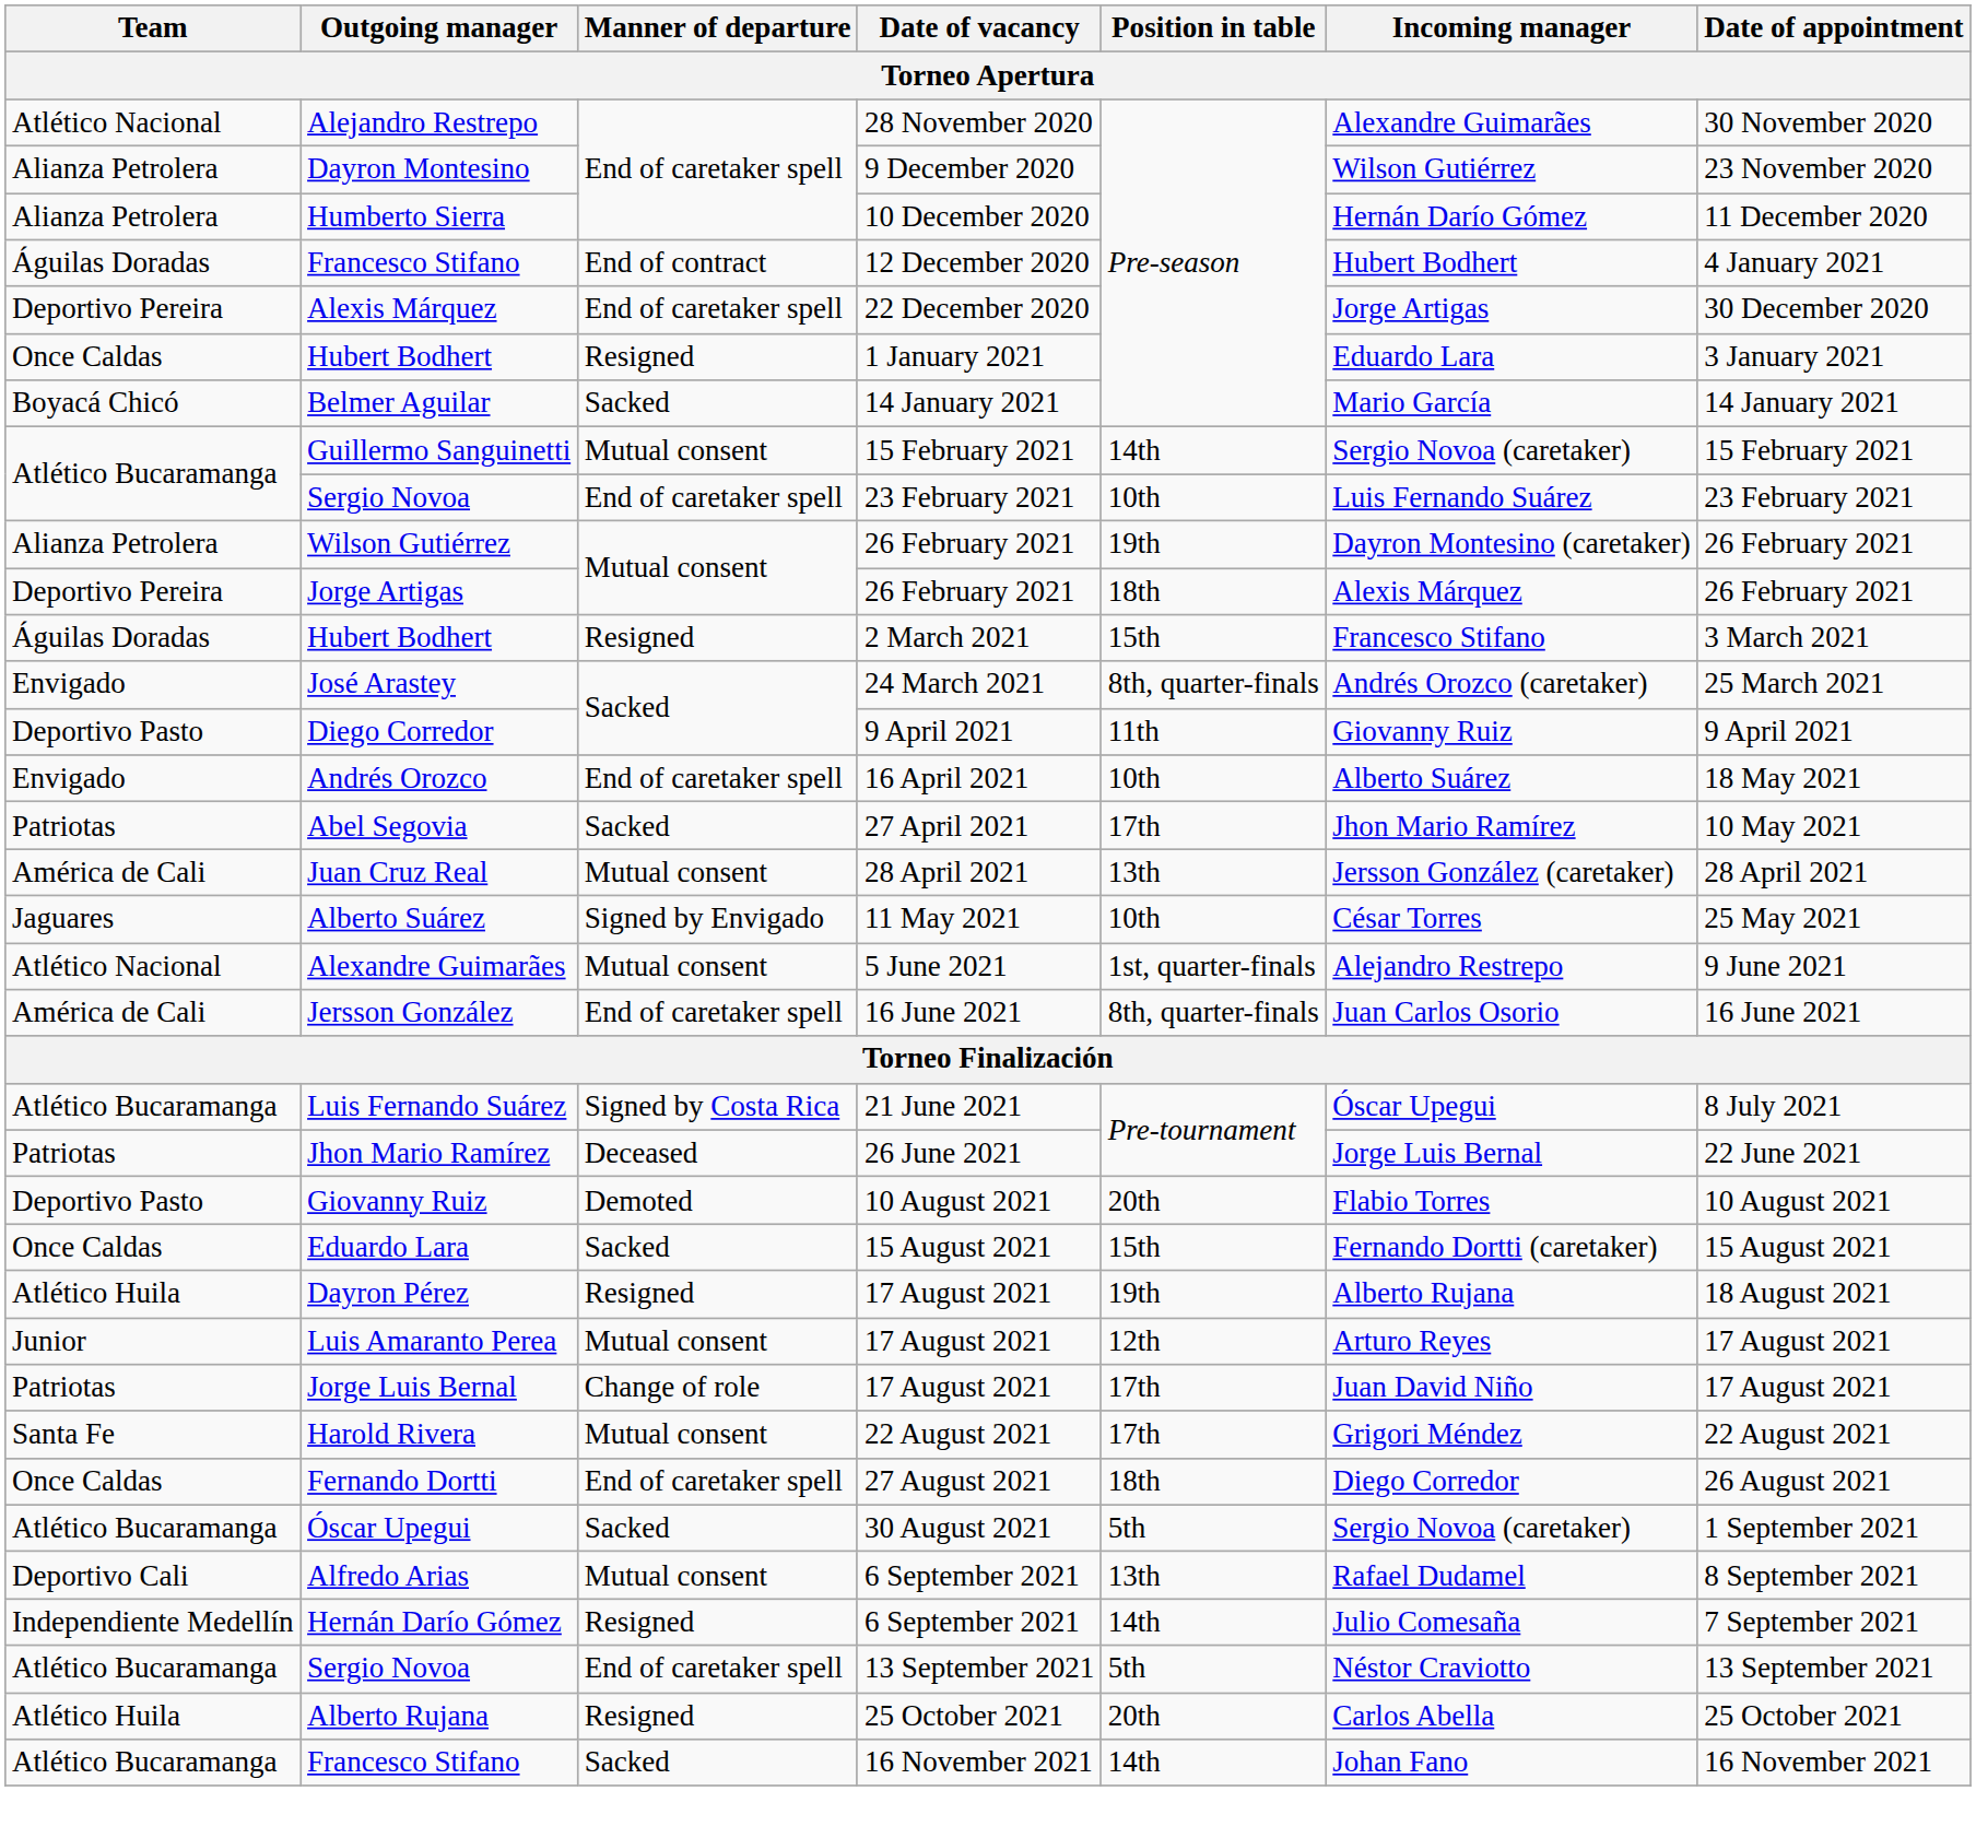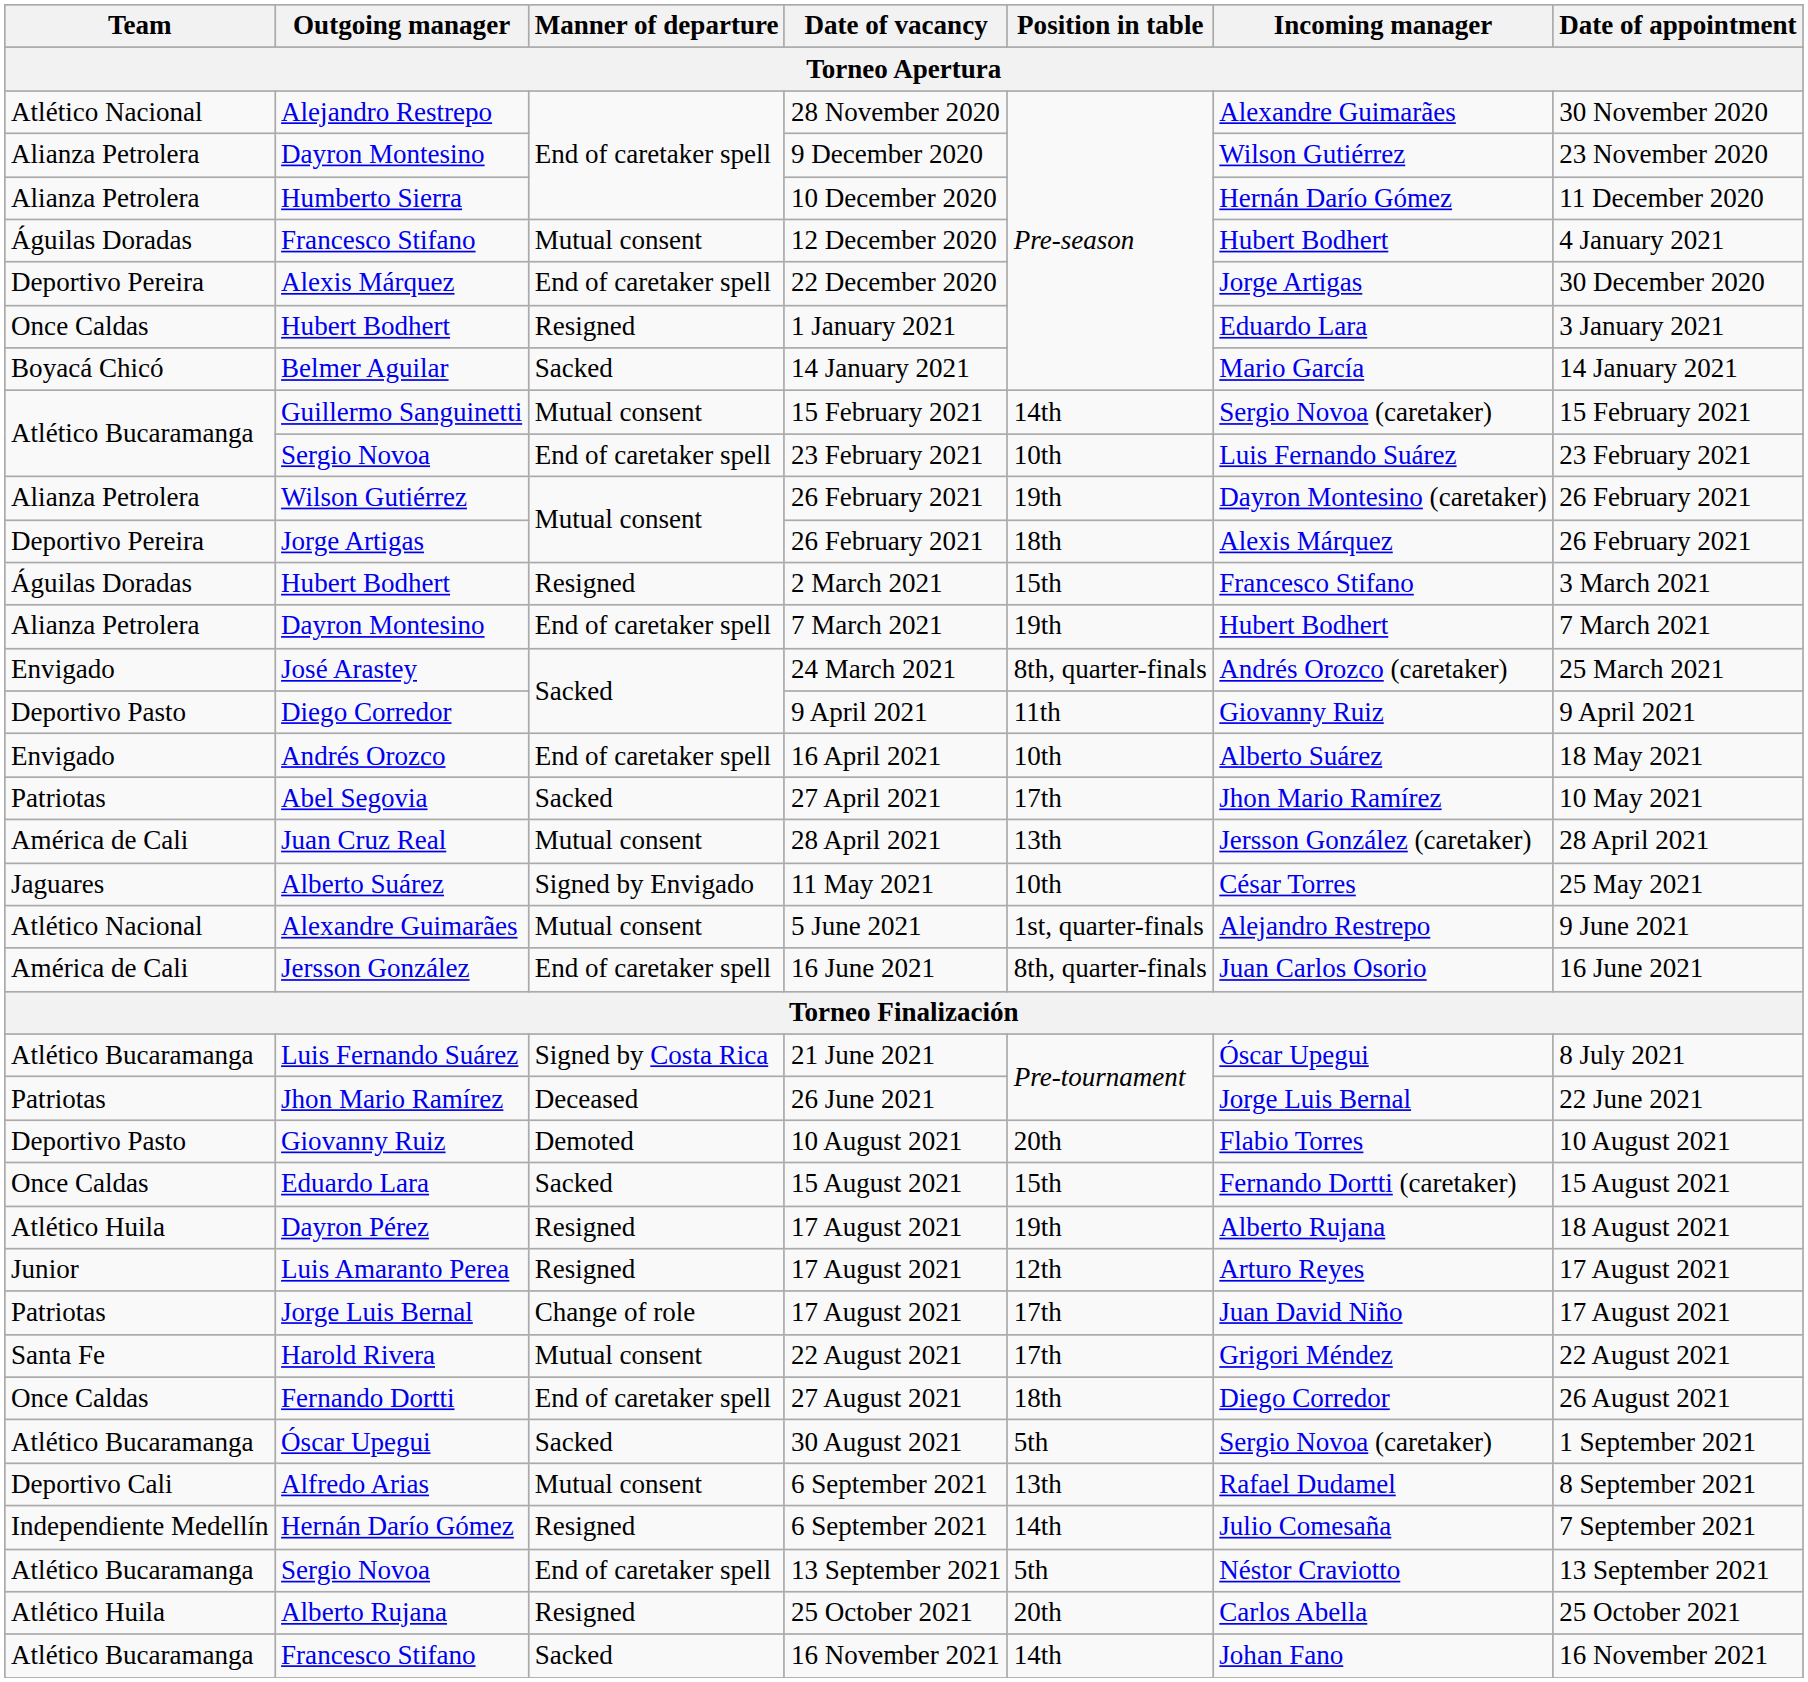 <table class="wikitable sortable">
 <tr>
 <th>Team</th>
 <th>Outgoing manager</th>
 <th>Manner of departure</th>
 <th>Date of vacancy</th>
 <th>Position in table</th>
 <th>Incoming manager</th>
 <th>Date of appointment</th>
 </tr>
 <tr>
 <th colspan=7>Torneo Apertura</th>
 </tr>
 <tr>
 <td>Atlético Nacional</td>
 <td> <a href='#'>Alejandro Restrepo</a></td>
 <td rowspan=3>End of caretaker spell</td>
 <td>28 November 2020</td>
 <td rowspan=7><em>Pre-season</em></td>
 <td> <a href='#'>Alexandre Guimarães</a></td>
 <td>30 November 2020</td>
 </tr>
 <tr>
 <td>Alianza Petrolera</td>
 <td> <a href='#'>Dayron Montesino</a></td>
 <td>9 December 2020</td>
 <td> <a href='#'>Wilson Gutiérrez</a></td>
 <td>23 November 2020</td>
 </tr>
 <tr>
 <td>Alianza Petrolera</td>
 <td> <a href='#'>Humberto Sierra</a></td>
 <td>10 December 2020</td>
 <td> <a href='#'>Hernán Darío Gómez</a></td>
 <td>11 December 2020</td>
 </tr>
 <tr>
 <td>Águilas Doradas</td>
 <td> <a href='#'>Francesco Stifano</a></td>
-<td>End of contract</td>
+<td>Mutual consent</td>
 <td>12 December 2020</td>
 <td> <a href='#'>Hubert Bodhert</a></td>
 <td>4 January 2021</td>
 </tr>
 <tr>
 <td>Deportivo Pereira</td>
 <td> <a href='#'>Alexis Márquez</a></td>
 <td>End of caretaker spell</td>
 <td>22 December 2020</td>
 <td> <a href='#'>Jorge Artigas</a></td>
 <td>30 December 2020</td>
 </tr>
 <tr>
 <td>Once Caldas</td>
 <td> <a href='#'>Hubert Bodhert</a></td>
 <td>Resigned</td>
 <td>1 January 2021</td>
 <td> <a href='#'>Eduardo Lara</a></td>
 <td>3 January 2021</td>
 </tr>
 <tr>
 <td>Boyacá Chicó</td>
 <td> <a href='#'>Belmer Aguilar</a></td>
 <td>Sacked</td>
 <td>14 January 2021</td>
 <td> <a href='#'>Mario García</a></td>
 <td>14 January 2021</td>
 </tr>
 <tr>
 <td rowspan=2>Atlético Bucaramanga</td>
 <td> <a href='#'>Guillermo Sanguinetti</a></td>
 <td>Mutual consent</td>
 <td>15 February 2021</td>
 <td>14th</td>
 <td> <a href='#'>Sergio Novoa</a> (caretaker)</td>
 <td>15 February 2021</td>
 </tr>
 <tr>
 <td> <a href='#'>Sergio Novoa</a></td>
 <td>End of caretaker spell</td>
 <td>23 February 2021</td>
 <td>10th</td>
 <td> <a href='#'>Luis Fernando Suárez</a></td>
 <td>23 February 2021</td>
 </tr>
 <tr>
 <td>Alianza Petrolera</td>
 <td> <a href='#'>Wilson Gutiérrez</a></td>
 <td rowspan=2>Mutual consent</td>
 <td>26 February 2021</td>
 <td>19th</td>
 <td> <a href='#'>Dayron Montesino</a> (caretaker)</td>
 <td>26 February 2021</td>
 </tr>
 <tr>
 <td>Deportivo Pereira</td>
 <td> <a href='#'>Jorge Artigas</a></td>
 <td>26 February 2021</td>
 <td>18th</td>
 <td> <a href='#'>Alexis Márquez</a></td>
 <td>26 February 2021</td>
 </tr>
 <tr>
 <td>Águilas Doradas</td>
 <td> <a href='#'>Hubert Bodhert</a></td>
 <td>Resigned</td>
 <td>2 March 2021</td>
 <td>15th</td>
 <td> <a href='#'>Francesco Stifano</a></td>
 <td>3 March 2021</td>
+</tr>
+<tr>
+<td>Alianza Petrolera</td>
+<td> <a href='#'>Dayron Montesino</a></td>
+<td>End of caretaker spell</td>
+<td>7 March 2021</td>
+<td>19th</td>
+<td> <a href='#'>Hubert Bodhert</a></td>
+<td>7 March 2021</td>
 </tr>
 <tr>
 <td>Envigado</td>
 <td> <a href='#'>José Arastey</a></td>
 <td rowspan=2>Sacked</td>
 <td>24 March 2021</td>
 <td>8th, quarter-finals</td>
 <td> <a href='#'>Andrés Orozco</a> (caretaker)</td>
 <td>25 March 2021</td>
 </tr>
 <tr>
 <td>Deportivo Pasto</td>
 <td> <a href='#'>Diego Corredor</a></td>
 <td>9 April 2021</td>
 <td>11th</td>
 <td> <a href='#'>Giovanny Ruiz</a></td>
 <td>9 April 2021</td>
 </tr>
 <tr>
 <td>Envigado</td>
 <td> <a href='#'>Andrés Orozco</a></td>
 <td>End of caretaker spell</td>
 <td>16 April 2021</td>
 <td>10th</td>
 <td> <a href='#'>Alberto Suárez</a></td>
 <td>18 May 2021</td>
 </tr>
 <tr>
 <td>Patriotas</td>
 <td> <a href='#'>Abel Segovia</a></td>
 <td>Sacked</td>
 <td>27 April 2021</td>
 <td>17th</td>
 <td> <a href='#'>Jhon Mario Ramírez</a></td>
 <td>10 May 2021</td>
 </tr>
 <tr>
 <td>América de Cali</td>
 <td> <a href='#'>Juan Cruz Real</a></td>
 <td>Mutual consent</td>
 <td>28 April 2021</td>
 <td>13th</td>
 <td> <a href='#'>Jersson González</a> (caretaker)</td>
 <td>28 April 2021</td>
 </tr>
 <tr>
 <td>Jaguares</td>
 <td> <a href='#'>Alberto Suárez</a></td>
 <td>Signed by Envigado</td>
 <td>11 May 2021</td>
 <td>10th</td>
 <td> <a href='#'>César Torres</a></td>
 <td>25 May 2021</td>
 </tr>
 <tr>
 <td>Atlético Nacional</td>
 <td> <a href='#'>Alexandre Guimarães</a></td>
 <td>Mutual consent</td>
 <td>5 June 2021</td>
 <td>1st, quarter-finals</td>
 <td> <a href='#'>Alejandro Restrepo</a></td>
 <td>9 June 2021</td>
 </tr>
 <tr>
 <td>América de Cali</td>
 <td> <a href='#'>Jersson González</a></td>
 <td>End of caretaker spell</td>
 <td>16 June 2021</td>
 <td>8th, quarter-finals</td>
 <td> <a href='#'>Juan Carlos Osorio</a></td>
 <td>16 June 2021</td>
 </tr>
 <tr>
 <th colspan=7>Torneo Finalización</th>
 </tr>
 <tr>
 <td>Atlético Bucaramanga</td>
 <td> <a href='#'>Luis Fernando Suárez</a></td>
 <td>Signed by <a href='#'>Costa Rica</a></td>
 <td>21 June 2021</td>
 <td rowspan=2><em>Pre-tournament</em></td>
 <td> <a href='#'>Óscar Upegui</a></td>
 <td>8 July 2021</td>
 </tr>
 <tr>
 <td>Patriotas</td>
 <td> <a href='#'>Jhon Mario Ramírez</a></td>
 <td>Deceased</td>
 <td>26 June 2021</td>
 <td> <a href='#'>Jorge Luis Bernal</a></td>
 <td>22 June 2021</td>
 </tr>
 <tr>
 <td>Deportivo Pasto</td>
 <td> <a href='#'>Giovanny Ruiz</a></td>
 <td>Demoted</td>
 <td>10 August 2021</td>
 <td>20th</td>
 <td> <a href='#'>Flabio Torres</a></td>
 <td>10 August 2021</td>
 </tr>
 <tr>
 <td>Once Caldas</td>
 <td> <a href='#'>Eduardo Lara</a></td>
 <td>Sacked</td>
 <td>15 August 2021</td>
 <td>15th</td>
 <td> <a href='#'>Fernando Dortti</a> (caretaker)</td>
 <td>15 August 2021</td>
 </tr>
 <tr>
 <td>Atlético Huila</td>
 <td> <a href='#'>Dayron Pérez</a></td>
 <td>Resigned</td>
 <td>17 August 2021</td>
 <td>19th</td>
 <td> <a href='#'>Alberto Rujana</a></td>
 <td>18 August 2021</td>
 </tr>
 <tr>
 <td>Junior</td>
 <td> <a href='#'>Luis Amaranto Perea</a></td>
-<td>Mutual consent</td>
+<td>Resigned</td>
 <td>17 August 2021</td>
 <td>12th</td>
 <td> <a href='#'>Arturo Reyes</a></td>
 <td>17 August 2021</td>
 </tr>
 <tr>
 <td>Patriotas</td>
 <td> <a href='#'>Jorge Luis Bernal</a></td>
 <td>Change of role</td>
 <td>17 August 2021</td>
 <td>17th</td>
 <td> <a href='#'>Juan David Niño</a></td>
 <td>17 August 2021</td>
 </tr>
 <tr>
 <td>Santa Fe</td>
 <td> <a href='#'>Harold Rivera</a></td>
 <td>Mutual consent</td>
 <td>22 August 2021</td>
 <td>17th</td>
 <td> <a href='#'>Grigori Méndez</a></td>
 <td>22 August 2021</td>
 </tr>
 <tr>
 <td>Once Caldas</td>
 <td> <a href='#'>Fernando Dortti</a></td>
 <td>End of caretaker spell</td>
 <td>27 August 2021</td>
 <td>18th</td>
 <td> <a href='#'>Diego Corredor</a></td>
 <td>26 August 2021</td>
 </tr>
 <tr>
 <td>Atlético Bucaramanga</td>
 <td> <a href='#'>Óscar Upegui</a></td>
 <td>Sacked</td>
 <td>30 August 2021</td>
 <td>5th</td>
 <td> <a href='#'>Sergio Novoa</a> (caretaker)</td>
 <td>1 September 2021</td>
 </tr>
 <tr>
 <td>Deportivo Cali</td>
 <td> <a href='#'>Alfredo Arias</a></td>
 <td>Mutual consent</td>
 <td>6 September 2021</td>
 <td>13th</td>
 <td> <a href='#'>Rafael Dudamel</a></td>
 <td>8 September 2021</td>
 </tr>
 <tr>
 <td>Independiente Medellín</td>
 <td> <a href='#'>Hernán Darío Gómez</a></td>
 <td>Resigned</td>
 <td>6 September 2021</td>
 <td>14th</td>
 <td> <a href='#'>Julio Comesaña</a></td>
 <td>7 September 2021</td>
 </tr>
 <tr>
 <td>Atlético Bucaramanga</td>
 <td> <a href='#'>Sergio Novoa</a></td>
 <td>End of caretaker spell</td>
 <td>13 September 2021</td>
 <td>5th</td>
 <td> <a href='#'>Néstor Craviotto</a></td>
 <td>13 September 2021</td>
 </tr>
 <tr>
 <td>Atlético Huila</td>
 <td> <a href='#'>Alberto Rujana</a></td>
 <td>Resigned</td>
 <td>25 October 2021</td>
 <td>20th</td>
 <td> <a href='#'>Carlos Abella</a></td>
 <td>25 October 2021</td>
 </tr>
 <tr>
 <td>Atlético Bucaramanga</td>
 <td> <a href='#'>Francesco Stifano</a></td>
 <td>Sacked</td>
 <td>16 November 2021</td>
 <td>14th</td>
 <td> <a href='#'>Johan Fano</a></td>
 <td>16 November 2021</td>
 </tr>
 </table>
